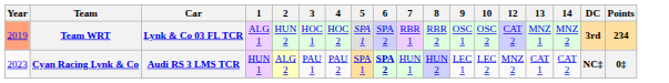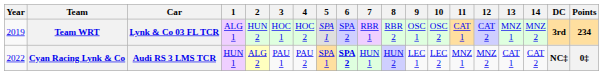 <table class="wikitable" style="text-align:center; font-size:85%">
 <tr>
 <th>Year</th>
 <th>Team</th>
 <th>Car</th>
 <th>1</th>
 <th>2</th>
 <th>3</th>
 <th>4</th>
 <th>5</th>
 <th>6</th>
 <th>7</th>
 <th>8</th>
 <th>9</th>
 <th>10</th>
+<th>11</th>
 <th>12</th>
 <th>13</th>
 <th>14</th>
 <th>DC</th>
 <th>Points</th>
 </tr>
 <tr>
-<td style="background: lightsalmon;"><a href='#'>2019</a></td>
+<td><a href='#'>2019</a></td>
 <th nowrap><a href='#'>Team WRT</a></th>
 <th nowrap><a href='#'>Lynk & Co 03 FL TCR</a></th>
 <td style="background:#EFCFFF;"><a href='#'>ALG<br>1</a><br></td>
 <td style="background:#DFFFDF;"><a href='#'>HUN<br>2</a><br></td>
 <td style="background:#DFFFDF;"><a href='#'>HOC<br>1</a><br></td>
 <td style="background:#DFFFDF;"><a href='#'>HOC<br>2</a><br></td>
 <td style="background:#DFDFDF;"><em><a href='#'>SPA<br>1</a></em><br></td>
 <td style="background:#CFCFFF;"><a href='#'>SPA<br>2</a><br></td>
 <td style="background:#EFCFFF;"><a href='#'>RBR<br>1</a><br></td>
 <td style="background:#DFFFDF;"><a href='#'>RBR<br>2</a><br></td>
 <td style="background:#DFFFDF;"><a href='#'>OSC<br>1</a><br></td>
 <td style="background:#DFFFDF;"><a href='#'>OSC<br>2</a><br></td>
+<td style="background:#FFDF9F;"><a href='#'>CAT<br>1</a><br></td>
 <td style="background:#CFCFFF;"><a href='#'>CAT<br>2</a><br></td>
 <td style="background:#DFFFDF;"><a href='#'>MNZ<br>1</a><br></td>
 <td style="background:#DFFFDF;"><a href='#'>MNZ<br>2</a><br></td>
 <th style="background:#FFDF9F;">3rd</th>
 <th style="background:#FFDF9F;">234</th>
 </tr>
 <tr>
-<td><a href='#'>2023</a></td>
+<td><a href='#'>2022</a></td>
 <th nowrap><a href='#'>Cyan Racing Lynk & Co</a></th>
 <th nowrap><a href='#'>Audi RS 3 LMS TCR</a></th>
 <td style="background:#EFCFFF;"><a href='#'>HUN<br>1</a><br></td>
 <td style="background:#FFFFBF;"><a href='#'>ALG<br>2</a><br></td>
 <td><a href='#'>PAU<br>1</a></td>
 <td><a href='#'>PAU<br>2</a></td>
 <td style="background:#FFDF9F;"><a href='#'>SPA<br>1</a><br></td>
 <td style="background:#DFFFDF;"><strong><a href='#'>SPA<br>2</a><br></strong></td>
 <td style="background:#DFFFDF;"><a href='#'>HUN<br>1</a><br></td>
 <td style="background:#CFCFFF;"><a href='#'>HUN<br>2</a><br></td>
 <td><a href='#'>LEC<br>1</a></td>
 <td><a href='#'>LEC<br>2</a></td>
+<td><a href='#'>MNZ<br>1</a></td>
 <td><a href='#'>MNZ<br>2</a></td>
 <td><a href='#'>CAT<br>1</a></td>
 <td><a href='#'>CAT<br>2</a></td>
 <th>NC‡</th>
 <th>0‡</th>
 </tr>
 </table>
